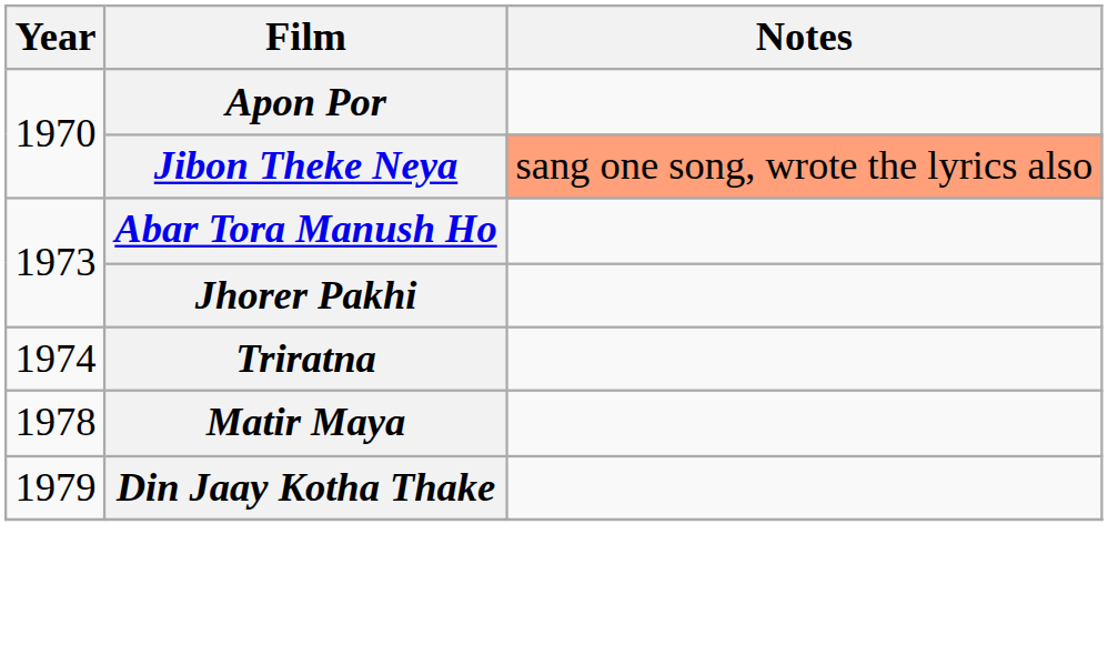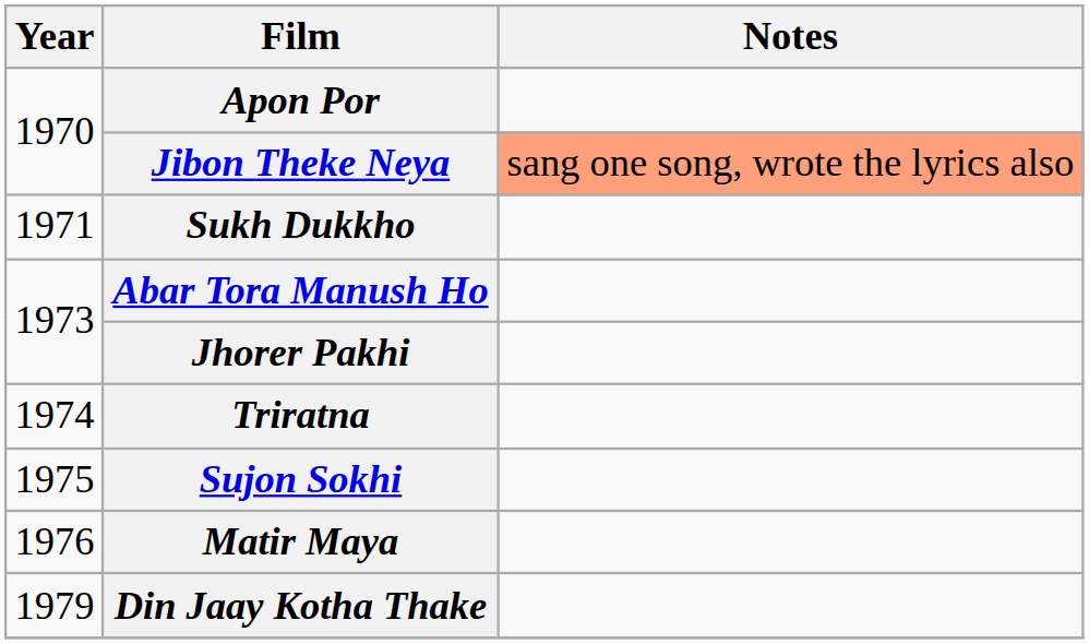 <table class="wikitable sortable">
 <tr>
 <th>Year</th>
 <th>Film</th>
 <th>Notes</th>
 </tr>
 <tr>
 <td rowspan=2>1970</td>
 <th><em>Apon Por</em></th>
 <td></td>
 </tr>
 <tr>
 <th><em><a href='#'>Jibon Theke Neya</a></em></th>
 <td style="background: lightsalmon;">sang one song, wrote the lyrics also</td>
 </tr>
 <tr>
+<td>1971</td>
+<th><em>Sukh Dukkho</em></th>
+<td></td>
+</tr>
+<tr>
 <td rowspan=2>1973</td>
 <th><em><a href='#'>Abar Tora Manush Ho</a></em></th>
 <td></td>
 </tr>
 <tr>
 <th><em>Jhorer Pakhi</em></th>
 <td></td>
 </tr>
 <tr>
 <td>1974</td>
 <th><em>Triratna</em></th>
 <td></td>
 </tr>
 <tr>
-<td>1978</td>
+<td rowspan=1>1975</td>
+<th><em><a href='#'>Sujon Sokhi</a></em> </th>
+<td></td>
+</tr>
+<tr>
+<td>1976</td>
 <th><em>Matir Maya</em></th>
 <td></td>
 </tr>
 <tr>
 <td>1979</td>
 <th><em>Din Jaay Kotha Thake</em></th>
 <td></td>
 </tr>
 <tr>
 </tr>
 </table>
